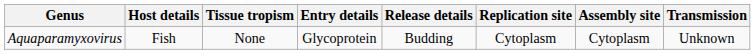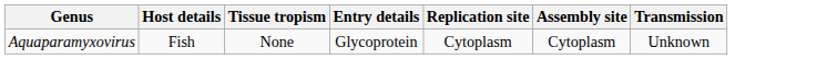 <table class="wikitable sortable" style="text-align:center">
 <tr>
 <th>Genus</th>
 <th>Host details</th>
 <th>Tissue tropism</th>
 <th>Entry details</th>
-<th>Release details</th>
 <th>Replication site</th>
 <th>Assembly site</th>
 <th>Transmission</th>
 </tr>
 <tr>
 <td><em>Aquaparamyxovirus</em></td>
 <td>Fish</td>
 <td>None</td>
 <td>Glycoprotein</td>
-<td>Budding</td>
 <td>Cytoplasm</td>
 <td>Cytoplasm</td>
 <td>Unknown</td>
 </tr>
 </table>
